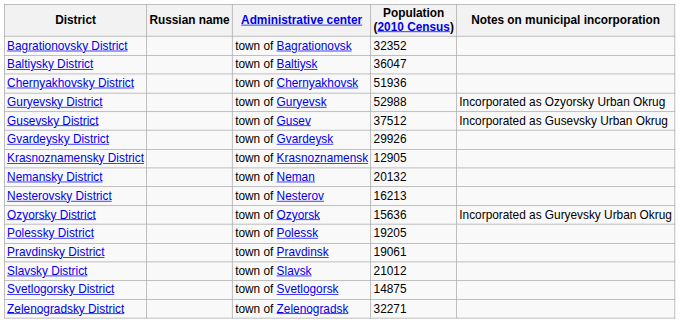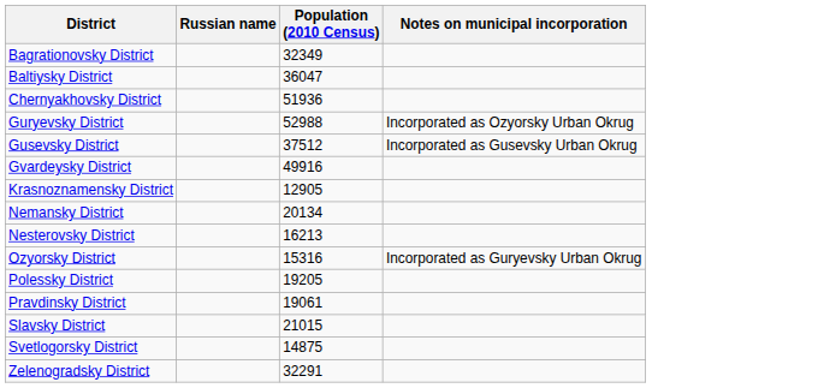 <table class="wikitable sortable">
 <tr>
 <th>District</th>
 <th>Russian name</th>
-<th><a href='#'>Administrative center</a></th>
 <th>Population<br>(<a href='#'>2010 Census</a>)</th>
 <th class="unsortable">Notes on municipal incorporation</th>
 </tr>
 <tr>
 <td><a href='#'>Bagrationovsky District</a></td>
 <td></td>
-<td>town of <a href='#'>Bagrationovsk</a></td>
-<td>32352</td>
+<td>32349</td>
 <td></td>
 </tr>
 <tr>
 <td><a href='#'>Baltiysky District</a></td>
 <td></td>
-<td>town of <a href='#'>Baltiysk</a></td>
 <td>36047</td>
 <td></td>
 </tr>
 <tr>
 <td><a href='#'>Chernyakhovsky District</a></td>
 <td></td>
-<td>town of <a href='#'>Chernyakhovsk</a></td>
 <td>51936</td>
 <td></td>
 </tr>
 <tr>
 <td><a href='#'>Guryevsky District</a></td>
 <td></td>
-<td>town of <a href='#'>Guryevsk</a></td>
 <td>52988</td>
 <td>Incorporated as Ozyorsky Urban Okrug</td>
 </tr>
 <tr>
 <td><a href='#'>Gusevsky District</a></td>
 <td></td>
-<td>town of <a href='#'>Gusev</a></td>
 <td>37512</td>
 <td>Incorporated as Gusevsky Urban Okrug</td>
 </tr>
 <tr>
 <td><a href='#'>Gvardeysky District</a></td>
 <td></td>
-<td>town of <a href='#'>Gvardeysk</a></td>
-<td>29926</td>
+<td>49916</td>
 <td></td>
 </tr>
 <tr>
 <td><a href='#'>Krasnoznamensky District</a></td>
 <td></td>
-<td>town of <a href='#'>Krasnoznamensk</a></td>
 <td>12905</td>
 <td></td>
 </tr>
 <tr>
 <td><a href='#'>Nemansky District</a></td>
 <td></td>
-<td>town of <a href='#'>Neman</a></td>
-<td>20132</td>
+<td>20134</td>
 <td></td>
 </tr>
 <tr>
 <td><a href='#'>Nesterovsky District</a></td>
 <td></td>
-<td>town of <a href='#'>Nesterov</a></td>
 <td>16213</td>
 <td></td>
 </tr>
 <tr>
 <td><a href='#'>Ozyorsky District</a></td>
 <td></td>
-<td>town of <a href='#'>Ozyorsk</a></td>
-<td>15636</td>
+<td>15316</td>
 <td>Incorporated as Guryevsky Urban Okrug</td>
 </tr>
 <tr>
 <td><a href='#'>Polessky District</a></td>
 <td></td>
-<td>town of <a href='#'>Polessk</a></td>
 <td>19205</td>
 <td></td>
 </tr>
 <tr>
 <td><a href='#'>Pravdinsky District</a></td>
 <td></td>
-<td>town of <a href='#'>Pravdinsk</a></td>
 <td>19061</td>
 <td></td>
 </tr>
 <tr>
 <td><a href='#'>Slavsky District</a></td>
 <td></td>
-<td>town of <a href='#'>Slavsk</a></td>
-<td>21012</td>
+<td>21015</td>
 <td></td>
 </tr>
 <tr>
 <td><a href='#'>Svetlogorsky District</a></td>
 <td></td>
-<td>town of <a href='#'>Svetlogorsk</a></td>
 <td>14875</td>
 <td></td>
 </tr>
 <tr>
 <td><a href='#'>Zelenogradsky District</a></td>
 <td></td>
-<td>town of <a href='#'>Zelenogradsk</a></td>
-<td>32271</td>
+<td>32291</td>
 <td></td>
 </tr>
 </table>
